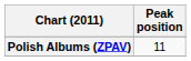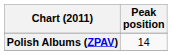 <table class="wikitable sortable plainrowheaders" style="text-align:center">
 <tr>
 <th scope="col">Chart (2011)</th>
 <th scope="col">Peak<br> position</th>
 </tr>
 <tr>
 </tr>
 <tr>
 </tr>
 <tr>
 </tr>
 <tr>
 </tr>
 <tr>
 </tr>
 <tr>
 </tr>
 <tr>
 </tr>
 <tr>
 </tr>
 <tr>
 </tr>
 <tr>
 </tr>
 <tr>
 </tr>
 <tr>
 </tr>
 <tr>
 </tr>
 <tr>
 </tr>
 <tr>
 <th scope="row">Polish Albums (<a href='#'>ZPAV</a>)</th>
-<td>11</td>
+<td>14</td>
 </tr>
 <tr>
 </tr>
 <tr>
 </tr>
 <tr>
 </tr>
 <tr>
 </tr>
 <tr>
 </tr>
 <tr>
 </tr>
 <tr>
 </tr>
 <tr>
 </tr>
 <tr>
 </tr>
 <tr>
 </tr>
 <tr>
 </tr>
 </table>
